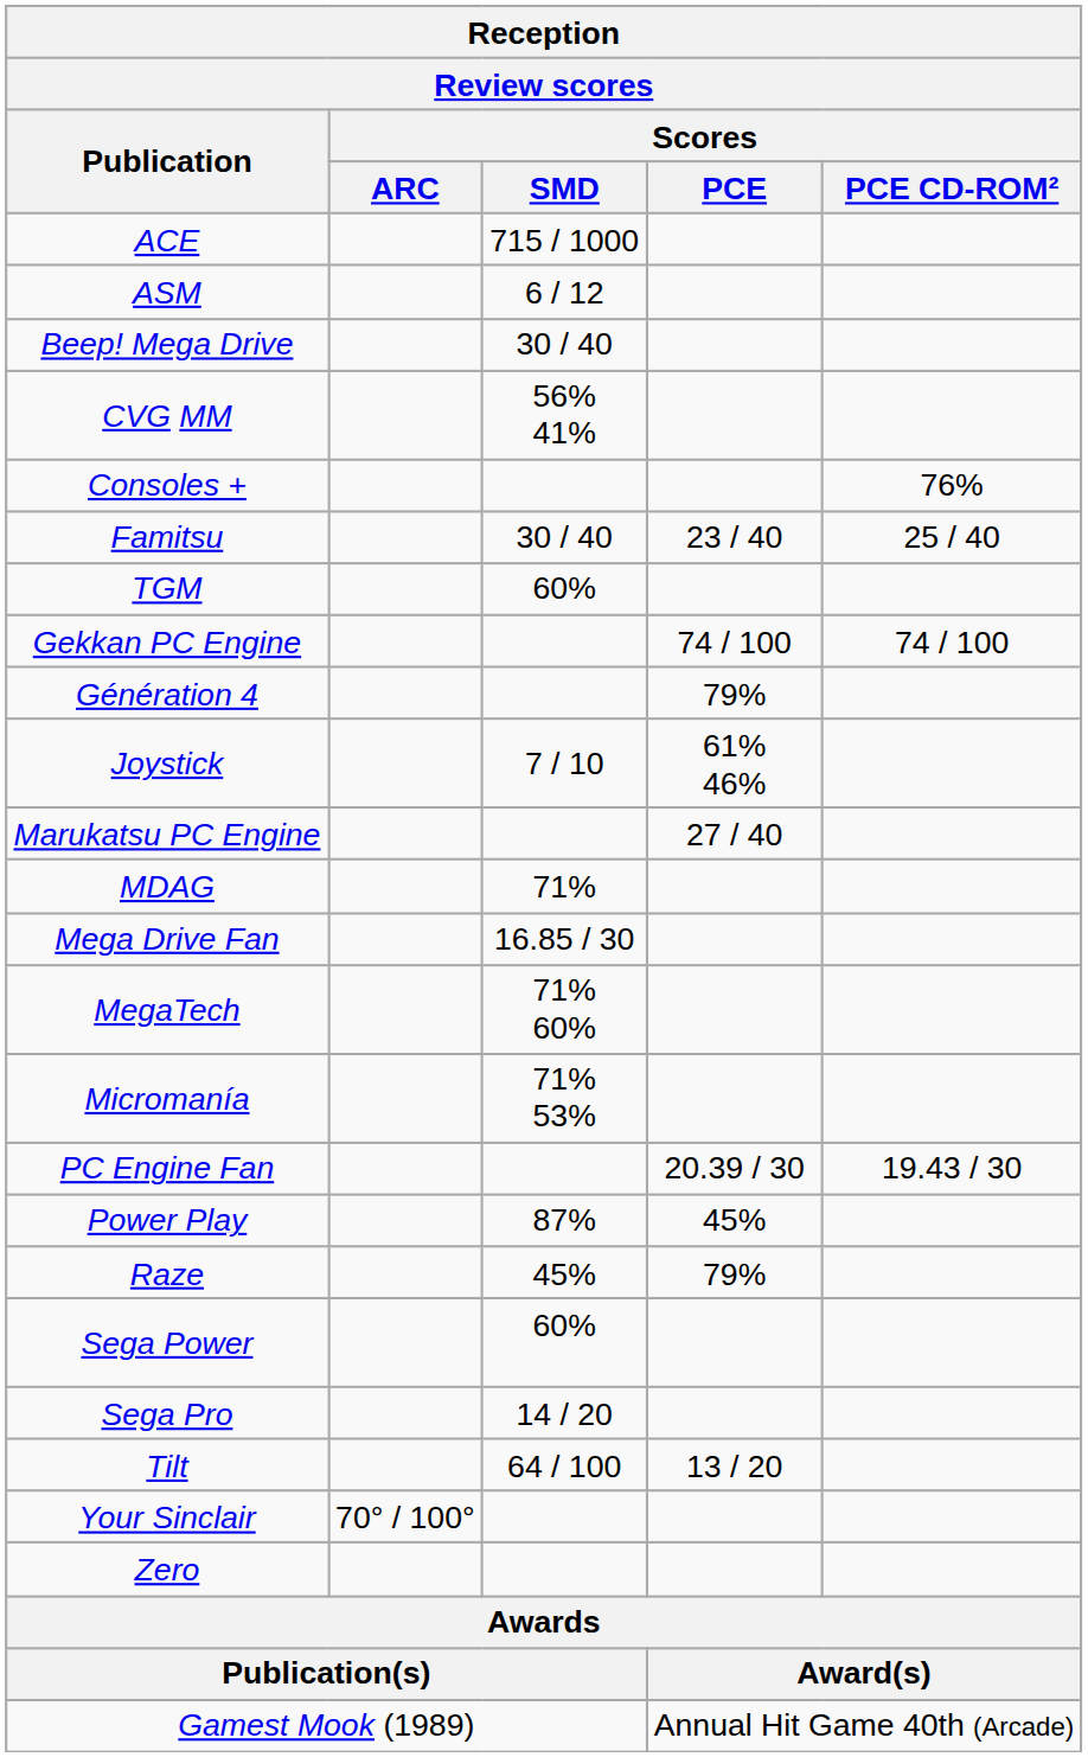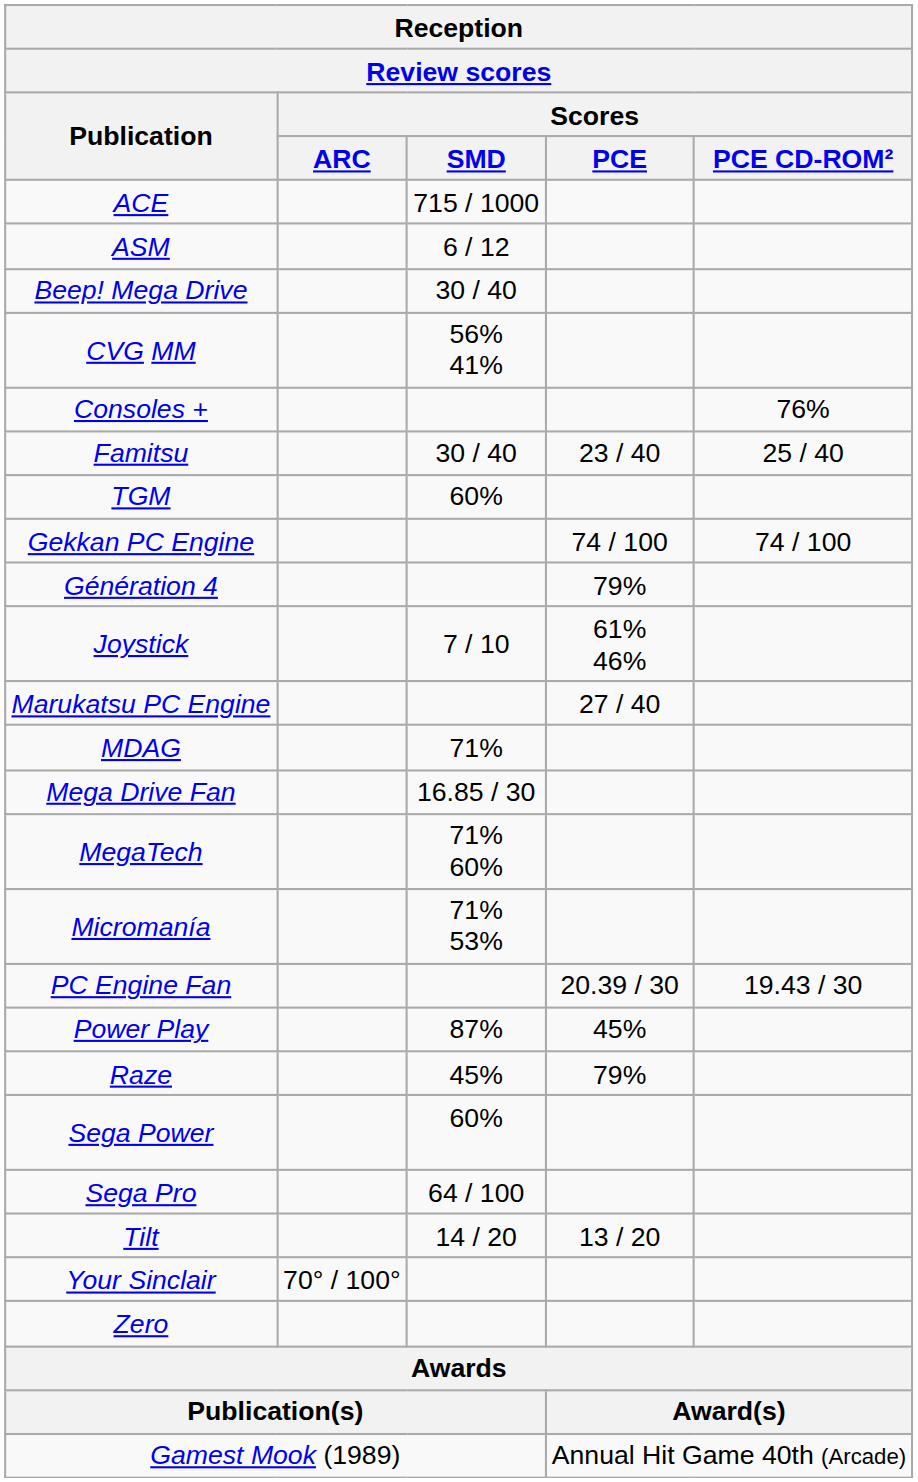 <table class="wikitable" style="float:right; font-size:80%; text-align:center; margin:1em; margin-top:0; padding:0;" cellpadding="0">
 <tr>
 <th colspan=5 style="font-size: 100%">Reception</th>
 </tr>
 <tr>
 <th colspan=5><a href='#'>Review scores</a></th>
 </tr>
 <tr>
 <th rowspan=2>Publication</th>
 <th colspan=4>Scores</th>
 </tr>
 <tr>
 <th><a href='#'>ARC</a></th>
 <th><a href='#'>SMD</a></th>
 <th><a href='#'>PCE</a></th>
 <th><a href='#'>PCE CD-ROM²</a></th>
 </tr>
 <tr>
 <td><em><a href='#'>ACE</a></em></td>
 <td></td>
 <td>715 / 1000</td>
 <td></td>
 <td></td>
 </tr>
 <tr>
 <td><em><a href='#'>ASM</a></em></td>
 <td></td>
 <td>6 / 12</td>
 <td></td>
 <td></td>
 </tr>
 <tr>
 <td><em><a href='#'>Beep! Mega Drive</a></em></td>
 <td></td>
 <td>30 / 40</td>
 <td></td>
 <td></td>
 </tr>
 <tr>
 <td><em><a href='#'>CVG</a> <a href='#'>MM</a></em></td>
 <td></td>
 <td>56%<br>41%</td>
 <td></td>
 <td></td>
 </tr>
 <tr>
 <td><em><a href='#'>Consoles +</a></em></td>
 <td></td>
 <td></td>
 <td></td>
 <td>76%</td>
 </tr>
 <tr>
 <td><em><a href='#'>Famitsu</a></em></td>
 <td></td>
 <td>30 / 40</td>
 <td>23 / 40</td>
 <td>25 / 40</td>
 </tr>
 <tr>
 <td><em><a href='#'>TGM</a></em></td>
 <td></td>
 <td>60%</td>
 <td></td>
 <td></td>
 </tr>
 <tr>
 <td><em><a href='#'>Gekkan PC Engine</a></em></td>
 <td></td>
 <td></td>
 <td>74 / 100</td>
 <td>74 / 100</td>
 </tr>
 <tr>
 <td><em><a href='#'>Génération 4</a></em></td>
 <td></td>
 <td></td>
 <td>79%</td>
 <td></td>
 </tr>
 <tr>
 <td><em><a href='#'>Joystick</a></em></td>
 <td></td>
 <td>7 / 10</td>
 <td>61%<br>46%</td>
 <td></td>
 </tr>
 <tr>
 <td><em><a href='#'>Marukatsu PC Engine</a></em></td>
 <td></td>
 <td></td>
 <td>27 / 40</td>
 <td></td>
 </tr>
 <tr>
 <td><em><a href='#'>MDAG</a></em></td>
 <td></td>
 <td>71%</td>
 <td></td>
 <td></td>
 </tr>
 <tr>
 <td><em><a href='#'>Mega Drive Fan</a></em></td>
 <td></td>
 <td>16.85 / 30</td>
 <td></td>
 <td></td>
 </tr>
 <tr>
 <td><em><a href='#'>MegaTech</a></em></td>
 <td></td>
 <td>71%<br>60%</td>
 <td></td>
 <td></td>
 </tr>
 <tr>
 <td><em><a href='#'>Micromanía</a></em></td>
 <td></td>
 <td>71%<br>53%</td>
 <td></td>
 <td></td>
 </tr>
 <tr>
 <td><em><a href='#'>PC Engine Fan</a></em></td>
 <td></td>
 <td></td>
 <td>20.39 / 30</td>
 <td>19.43 / 30</td>
 </tr>
 <tr>
 <td><em><a href='#'>Power Play</a></em></td>
 <td></td>
 <td>87%</td>
 <td>45%</td>
 <td></td>
 </tr>
 <tr>
 <td><em><a href='#'>Raze</a></em></td>
 <td></td>
 <td>45%</td>
 <td>79%</td>
 <td></td>
 </tr>
 <tr>
 <td><em><a href='#'>Sega Power</a></em></td>
 <td></td>
 <td>60%<br><br></td>
 <td></td>
 <td></td>
 </tr>
 <tr>
 <td><em><a href='#'>Sega Pro</a></em></td>
 <td></td>
-<td>14 / 20</td>
+<td>64 / 100</td>
 <td></td>
 <td></td>
 </tr>
 <tr>
 <td><em><a href='#'>Tilt</a></em></td>
 <td></td>
-<td>64 / 100</td>
+<td>14 / 20</td>
 <td>13 / 20</td>
 <td></td>
 </tr>
 <tr>
 <td><em><a href='#'>Your Sinclair</a></em></td>
 <td>70° / 100°</td>
 <td></td>
 <td></td>
 <td></td>
 </tr>
 <tr>
 <td><em><a href='#'>Zero</a></em></td>
 <td></td>
 <td></td>
 <td></td>
 <td></td>
 </tr>
 <tr>
 <th colspan=5>Awards</th>
 </tr>
 <tr>
 <th colspan="3">Publication(s)</th>
 <th colspan=5>Award(s)</th>
 </tr>
 <tr>
 <td colspan=3><em><a href='#'>Gamest Mook</a></em> (1989)</td>
 <td colspan=3>Annual Hit Game 40th <small>(Arcade)</small></td>
 </tr>
 </table>
